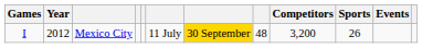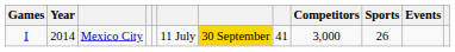 <table class="wikitable" style="text-align:center; font-size:90%;">
 <tr>
 <th width=20>Games</th>
 <th width=20>Year</th>
 <th></th>
 <th></th>
 <th></th>
 <th></th>
 <th></th>
 <th></th>
 <th>Competitors</th>
 <th>Sports</th>
 <th>Events</th>
 <th></th>
 </tr>
 <tr>
 <td><a href='#'>I</a></td>
-<td>2012</td>
+<td>2014</td>
 <td align=left><a href='#'>Mexico City</a></td>
 <td align=left></td>
 <td align=left></td>
 <td align=left>11 July</td>
 <td align=left style="background: gold;">30 September</td>
-<td>48</td>
-<td>3,200</td>
+<td>41</td>
+<td>3,000</td>
 <td>26</td>
 <td></td>
 <td align=left></td>
 </tr>
 </table>
